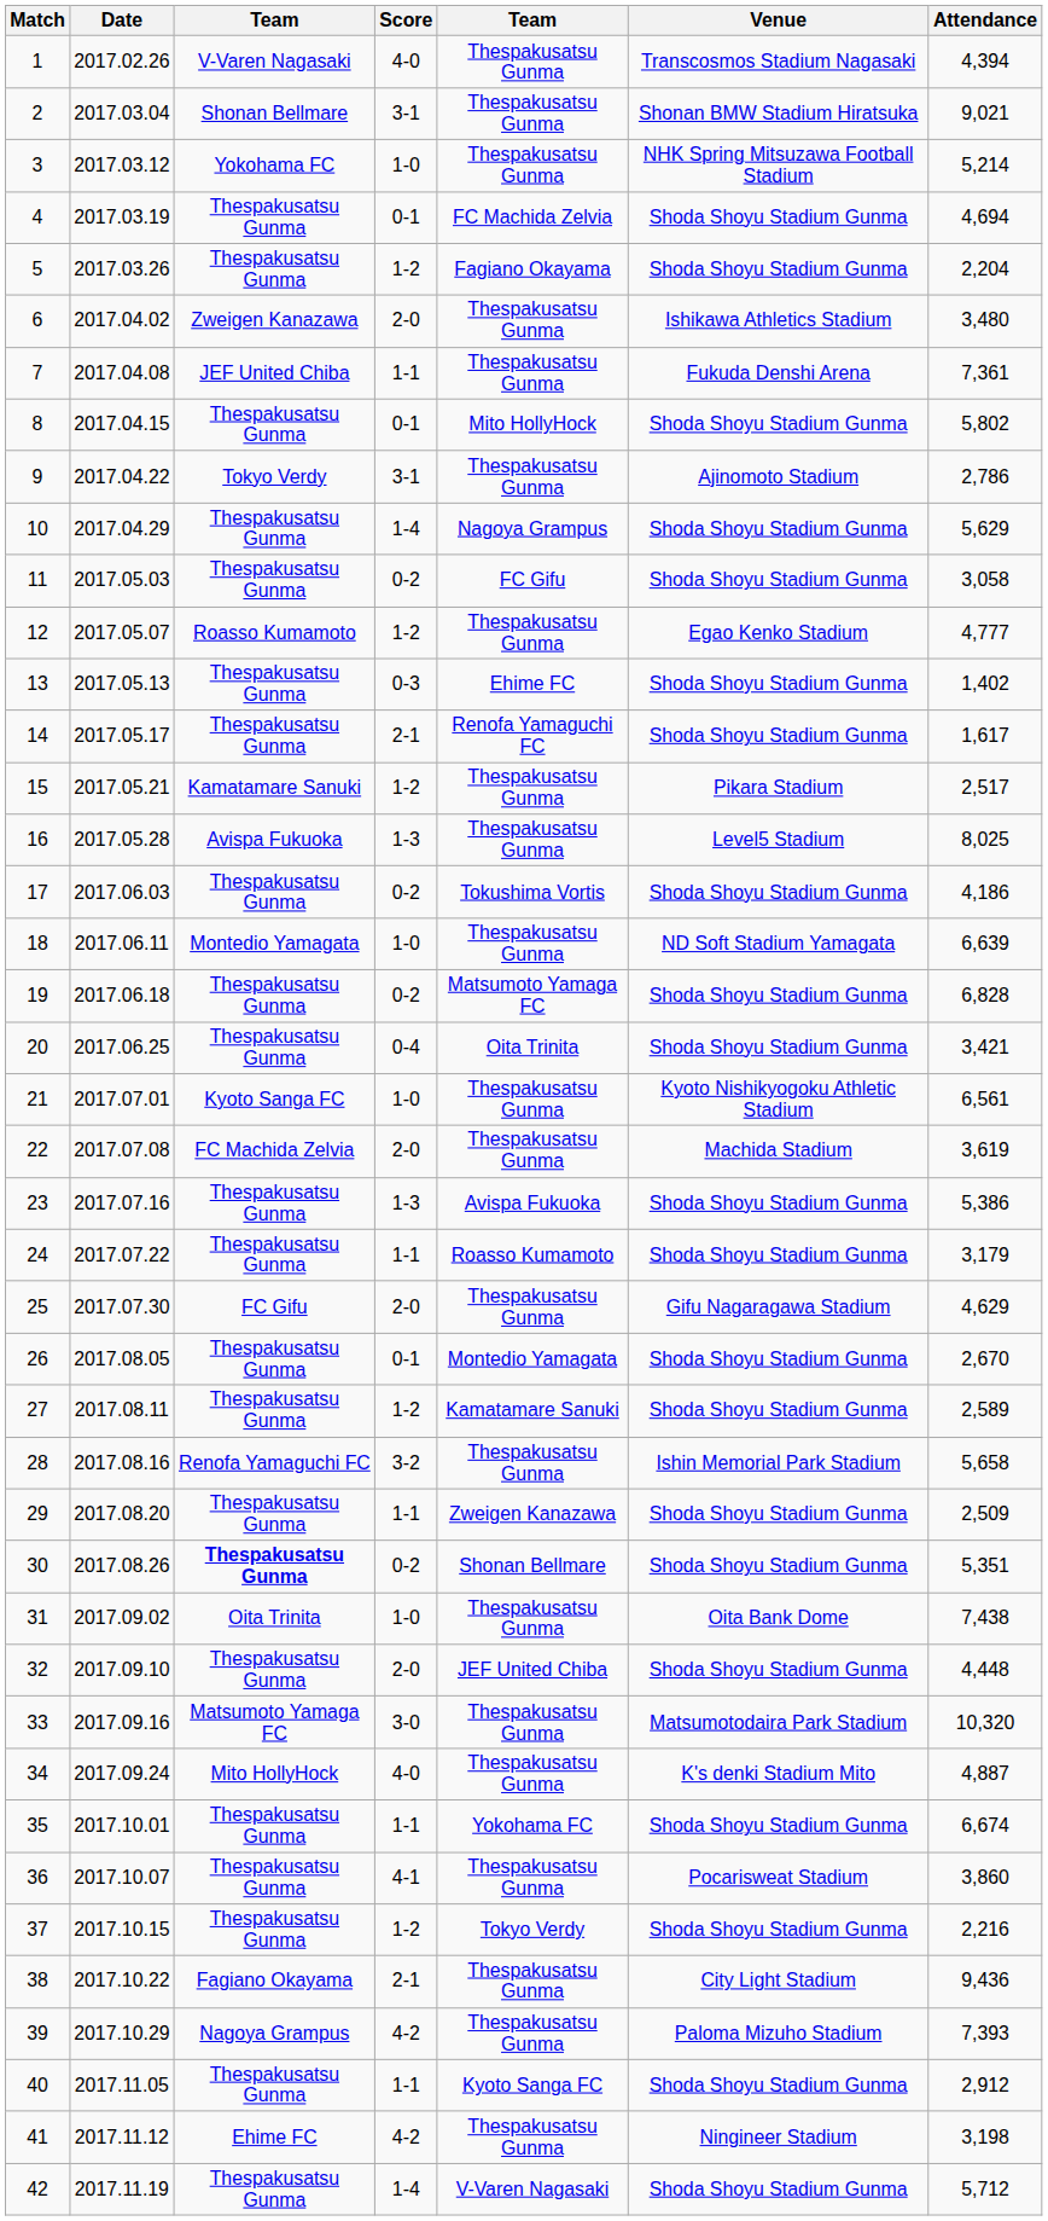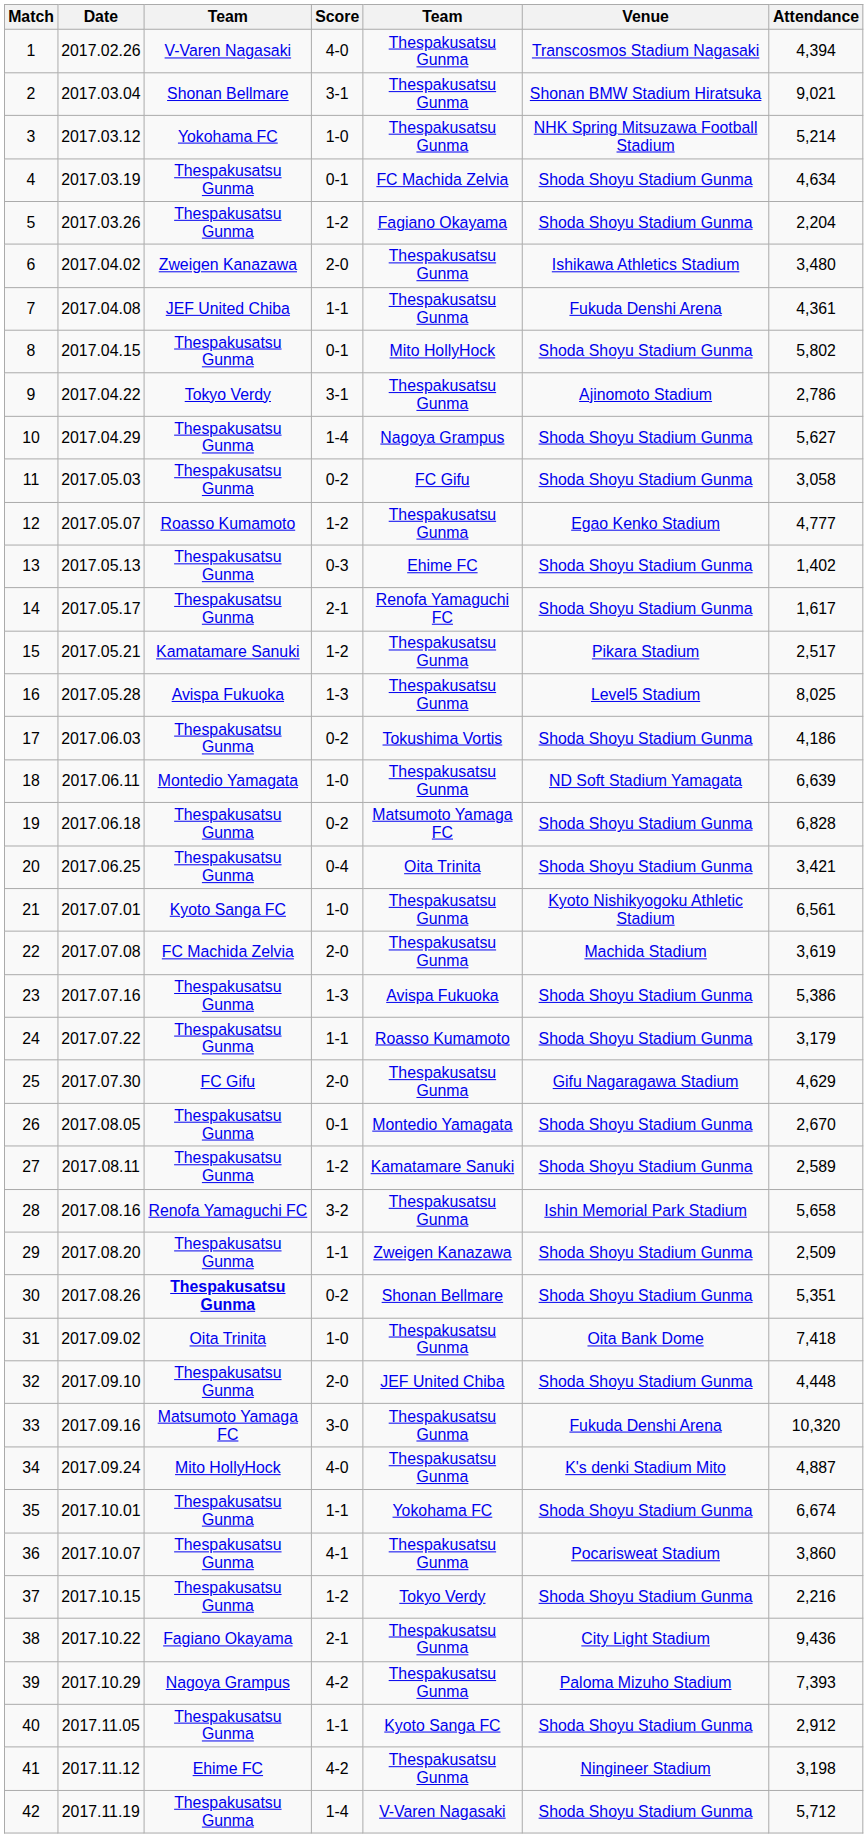 <table class="wikitable" style="text-align:center;">
 <tr>
 <th>Match</th>
 <th>Date</th>
 <th>Team</th>
 <th>Score</th>
 <th>Team</th>
 <th>Venue</th>
 <th>Attendance</th>
 </tr>
 <tr>
 <td>1</td>
 <td>2017.02.26</td>
 <td><a href='#'>V-Varen Nagasaki</a></td>
 <td>4-0</td>
 <td><a href='#'>Thespakusatsu Gunma</a></td>
 <td><a href='#'>Transcosmos Stadium Nagasaki</a></td>
 <td>4,394</td>
 </tr>
 <tr>
 <td>2</td>
 <td>2017.03.04</td>
 <td><a href='#'>Shonan Bellmare</a></td>
 <td>3-1</td>
 <td><a href='#'>Thespakusatsu Gunma</a></td>
 <td><a href='#'>Shonan BMW Stadium Hiratsuka</a></td>
 <td>9,021</td>
 </tr>
 <tr>
 <td>3</td>
 <td>2017.03.12</td>
 <td><a href='#'>Yokohama FC</a></td>
 <td>1-0</td>
 <td><a href='#'>Thespakusatsu Gunma</a></td>
 <td><a href='#'>NHK Spring Mitsuzawa Football Stadium</a></td>
 <td>5,214</td>
 </tr>
 <tr>
 <td>4</td>
 <td>2017.03.19</td>
 <td><a href='#'>Thespakusatsu Gunma</a></td>
 <td>0-1</td>
 <td><a href='#'>FC Machida Zelvia</a></td>
 <td><a href='#'>Shoda Shoyu Stadium Gunma</a></td>
-<td>4,694</td>
+<td>4,634</td>
 </tr>
 <tr>
 <td>5</td>
 <td>2017.03.26</td>
 <td><a href='#'>Thespakusatsu Gunma</a></td>
 <td>1-2</td>
 <td><a href='#'>Fagiano Okayama</a></td>
 <td><a href='#'>Shoda Shoyu Stadium Gunma</a></td>
 <td>2,204</td>
 </tr>
 <tr>
 <td>6</td>
 <td>2017.04.02</td>
 <td><a href='#'>Zweigen Kanazawa</a></td>
 <td>2-0</td>
 <td><a href='#'>Thespakusatsu Gunma</a></td>
 <td><a href='#'>Ishikawa Athletics Stadium</a></td>
 <td>3,480</td>
 </tr>
 <tr>
 <td>7</td>
 <td>2017.04.08</td>
 <td><a href='#'>JEF United Chiba</a></td>
 <td>1-1</td>
 <td><a href='#'>Thespakusatsu Gunma</a></td>
 <td><a href='#'>Fukuda Denshi Arena</a></td>
-<td>7,361</td>
+<td>4,361</td>
 </tr>
 <tr>
 <td>8</td>
 <td>2017.04.15</td>
 <td><a href='#'>Thespakusatsu Gunma</a></td>
 <td>0-1</td>
 <td><a href='#'>Mito HollyHock</a></td>
 <td><a href='#'>Shoda Shoyu Stadium Gunma</a></td>
 <td>5,802</td>
 </tr>
 <tr>
 <td>9</td>
 <td>2017.04.22</td>
 <td><a href='#'>Tokyo Verdy</a></td>
 <td>3-1</td>
 <td><a href='#'>Thespakusatsu Gunma</a></td>
 <td><a href='#'>Ajinomoto Stadium</a></td>
 <td>2,786</td>
 </tr>
 <tr>
 <td>10</td>
 <td>2017.04.29</td>
 <td><a href='#'>Thespakusatsu Gunma</a></td>
 <td>1-4</td>
 <td><a href='#'>Nagoya Grampus</a></td>
 <td><a href='#'>Shoda Shoyu Stadium Gunma</a></td>
-<td>5,629</td>
+<td>5,627</td>
 </tr>
 <tr>
 <td>11</td>
 <td>2017.05.03</td>
 <td><a href='#'>Thespakusatsu Gunma</a></td>
 <td>0-2</td>
 <td><a href='#'>FC Gifu</a></td>
 <td><a href='#'>Shoda Shoyu Stadium Gunma</a></td>
 <td>3,058</td>
 </tr>
 <tr>
 <td>12</td>
 <td>2017.05.07</td>
 <td><a href='#'>Roasso Kumamoto</a></td>
 <td>1-2</td>
 <td><a href='#'>Thespakusatsu Gunma</a></td>
 <td><a href='#'>Egao Kenko Stadium</a></td>
 <td>4,777</td>
 </tr>
 <tr>
 <td>13</td>
 <td>2017.05.13</td>
 <td><a href='#'>Thespakusatsu Gunma</a></td>
 <td>0-3</td>
 <td><a href='#'>Ehime FC</a></td>
 <td><a href='#'>Shoda Shoyu Stadium Gunma</a></td>
 <td>1,402</td>
 </tr>
 <tr>
 <td>14</td>
 <td>2017.05.17</td>
 <td><a href='#'>Thespakusatsu Gunma</a></td>
 <td>2-1</td>
 <td><a href='#'>Renofa Yamaguchi FC</a></td>
 <td><a href='#'>Shoda Shoyu Stadium Gunma</a></td>
 <td>1,617</td>
 </tr>
 <tr>
 <td>15</td>
 <td>2017.05.21</td>
 <td><a href='#'>Kamatamare Sanuki</a></td>
 <td>1-2</td>
 <td><a href='#'>Thespakusatsu Gunma</a></td>
 <td><a href='#'>Pikara Stadium</a></td>
 <td>2,517</td>
 </tr>
 <tr>
 <td>16</td>
 <td>2017.05.28</td>
 <td><a href='#'>Avispa Fukuoka</a></td>
 <td>1-3</td>
 <td><a href='#'>Thespakusatsu Gunma</a></td>
 <td><a href='#'>Level5 Stadium</a></td>
 <td>8,025</td>
 </tr>
 <tr>
 <td>17</td>
 <td>2017.06.03</td>
 <td><a href='#'>Thespakusatsu Gunma</a></td>
 <td>0-2</td>
 <td><a href='#'>Tokushima Vortis</a></td>
 <td><a href='#'>Shoda Shoyu Stadium Gunma</a></td>
 <td>4,186</td>
 </tr>
 <tr>
 <td>18</td>
 <td>2017.06.11</td>
 <td><a href='#'>Montedio Yamagata</a></td>
 <td>1-0</td>
 <td><a href='#'>Thespakusatsu Gunma</a></td>
 <td><a href='#'>ND Soft Stadium Yamagata</a></td>
 <td>6,639</td>
 </tr>
 <tr>
 <td>19</td>
 <td>2017.06.18</td>
 <td><a href='#'>Thespakusatsu Gunma</a></td>
 <td>0-2</td>
 <td><a href='#'>Matsumoto Yamaga FC</a></td>
 <td><a href='#'>Shoda Shoyu Stadium Gunma</a></td>
 <td>6,828</td>
 </tr>
 <tr>
 <td>20</td>
 <td>2017.06.25</td>
 <td><a href='#'>Thespakusatsu Gunma</a></td>
 <td>0-4</td>
 <td><a href='#'>Oita Trinita</a></td>
 <td><a href='#'>Shoda Shoyu Stadium Gunma</a></td>
 <td>3,421</td>
 </tr>
 <tr>
 <td>21</td>
 <td>2017.07.01</td>
 <td><a href='#'>Kyoto Sanga FC</a></td>
 <td>1-0</td>
 <td><a href='#'>Thespakusatsu Gunma</a></td>
 <td><a href='#'>Kyoto Nishikyogoku Athletic Stadium</a></td>
 <td>6,561</td>
 </tr>
 <tr>
 <td>22</td>
 <td>2017.07.08</td>
 <td><a href='#'>FC Machida Zelvia</a></td>
 <td>2-0</td>
 <td><a href='#'>Thespakusatsu Gunma</a></td>
 <td><a href='#'>Machida Stadium</a></td>
 <td>3,619</td>
 </tr>
 <tr>
 <td>23</td>
 <td>2017.07.16</td>
 <td><a href='#'>Thespakusatsu Gunma</a></td>
 <td>1-3</td>
 <td><a href='#'>Avispa Fukuoka</a></td>
 <td><a href='#'>Shoda Shoyu Stadium Gunma</a></td>
 <td>5,386</td>
 </tr>
 <tr>
 <td>24</td>
 <td>2017.07.22</td>
 <td><a href='#'>Thespakusatsu Gunma</a></td>
 <td>1-1</td>
 <td><a href='#'>Roasso Kumamoto</a></td>
 <td><a href='#'>Shoda Shoyu Stadium Gunma</a></td>
 <td>3,179</td>
 </tr>
 <tr>
 <td>25</td>
 <td>2017.07.30</td>
 <td><a href='#'>FC Gifu</a></td>
 <td>2-0</td>
 <td><a href='#'>Thespakusatsu Gunma</a></td>
 <td><a href='#'>Gifu Nagaragawa Stadium</a></td>
 <td>4,629</td>
 </tr>
 <tr>
 <td>26</td>
 <td>2017.08.05</td>
 <td><a href='#'>Thespakusatsu Gunma</a></td>
 <td>0-1</td>
 <td><a href='#'>Montedio Yamagata</a></td>
 <td><a href='#'>Shoda Shoyu Stadium Gunma</a></td>
 <td>2,670</td>
 </tr>
 <tr>
 <td>27</td>
 <td>2017.08.11</td>
 <td><a href='#'>Thespakusatsu Gunma</a></td>
 <td>1-2</td>
 <td><a href='#'>Kamatamare Sanuki</a></td>
 <td><a href='#'>Shoda Shoyu Stadium Gunma</a></td>
 <td>2,589</td>
 </tr>
 <tr>
 <td>28</td>
 <td>2017.08.16</td>
 <td><a href='#'>Renofa Yamaguchi FC</a></td>
 <td>3-2</td>
 <td><a href='#'>Thespakusatsu Gunma</a></td>
 <td><a href='#'>Ishin Memorial Park Stadium</a></td>
 <td>5,658</td>
 </tr>
 <tr>
 <td>29</td>
 <td>2017.08.20</td>
 <td><a href='#'>Thespakusatsu Gunma</a></td>
 <td>1-1</td>
 <td><a href='#'>Zweigen Kanazawa</a></td>
 <td><a href='#'>Shoda Shoyu Stadium Gunma</a></td>
 <td>2,509</td>
 </tr>
 <tr>
 <td>30</td>
 <td>2017.08.26</td>
 <td><strong><a href='#'>Thespakusatsu Gunma</a></strong></td>
 <td>0-2</td>
 <td><a href='#'>Shonan Bellmare</a></td>
 <td><a href='#'>Shoda Shoyu Stadium Gunma</a></td>
 <td>5,351</td>
 </tr>
 <tr>
 <td>31</td>
 <td>2017.09.02</td>
 <td><a href='#'>Oita Trinita</a></td>
 <td>1-0</td>
 <td><a href='#'>Thespakusatsu Gunma</a></td>
 <td><a href='#'>Oita Bank Dome</a></td>
-<td>7,438</td>
+<td>7,418</td>
 </tr>
 <tr>
 <td>32</td>
 <td>2017.09.10</td>
 <td><a href='#'>Thespakusatsu Gunma</a></td>
 <td>2-0</td>
 <td><a href='#'>JEF United Chiba</a></td>
 <td><a href='#'>Shoda Shoyu Stadium Gunma</a></td>
 <td>4,448</td>
 </tr>
 <tr>
 <td>33</td>
 <td>2017.09.16</td>
 <td><a href='#'>Matsumoto Yamaga FC</a></td>
 <td>3-0</td>
 <td><a href='#'>Thespakusatsu Gunma</a></td>
-<td><a href='#'>Matsumotodaira Park Stadium</a></td>
+<td><a href='#'>Fukuda Denshi Arena</a></td>
 <td>10,320</td>
 </tr>
 <tr>
 <td>34</td>
 <td>2017.09.24</td>
 <td><a href='#'>Mito HollyHock</a></td>
 <td>4-0</td>
 <td><a href='#'>Thespakusatsu Gunma</a></td>
 <td><a href='#'>K's denki Stadium Mito</a></td>
 <td>4,887</td>
 </tr>
 <tr>
 <td>35</td>
 <td>2017.10.01</td>
 <td><a href='#'>Thespakusatsu Gunma</a></td>
 <td>1-1</td>
 <td><a href='#'>Yokohama FC</a></td>
 <td><a href='#'>Shoda Shoyu Stadium Gunma</a></td>
 <td>6,674</td>
 </tr>
 <tr>
 <td>36</td>
 <td>2017.10.07</td>
 <td><a href='#'>Thespakusatsu Gunma</a></td>
 <td>4-1</td>
 <td><a href='#'>Thespakusatsu Gunma</a></td>
 <td><a href='#'>Pocarisweat Stadium</a></td>
 <td>3,860</td>
 </tr>
 <tr>
 <td>37</td>
 <td>2017.10.15</td>
 <td><a href='#'>Thespakusatsu Gunma</a></td>
 <td>1-2</td>
 <td><a href='#'>Tokyo Verdy</a></td>
 <td><a href='#'>Shoda Shoyu Stadium Gunma</a></td>
 <td>2,216</td>
 </tr>
 <tr>
 <td>38</td>
 <td>2017.10.22</td>
 <td><a href='#'>Fagiano Okayama</a></td>
 <td>2-1</td>
 <td><a href='#'>Thespakusatsu Gunma</a></td>
 <td><a href='#'>City Light Stadium</a></td>
 <td>9,436</td>
 </tr>
 <tr>
 <td>39</td>
 <td>2017.10.29</td>
 <td><a href='#'>Nagoya Grampus</a></td>
 <td>4-2</td>
 <td><a href='#'>Thespakusatsu Gunma</a></td>
 <td><a href='#'>Paloma Mizuho Stadium</a></td>
 <td>7,393</td>
 </tr>
 <tr>
 <td>40</td>
 <td>2017.11.05</td>
 <td><a href='#'>Thespakusatsu Gunma</a></td>
 <td>1-1</td>
 <td><a href='#'>Kyoto Sanga FC</a></td>
 <td><a href='#'>Shoda Shoyu Stadium Gunma</a></td>
 <td>2,912</td>
 </tr>
 <tr>
 <td>41</td>
 <td>2017.11.12</td>
 <td><a href='#'>Ehime FC</a></td>
 <td>4-2</td>
 <td><a href='#'>Thespakusatsu Gunma</a></td>
 <td><a href='#'>Ningineer Stadium</a></td>
 <td>3,198</td>
 </tr>
 <tr>
 <td>42</td>
 <td>2017.11.19</td>
 <td><a href='#'>Thespakusatsu Gunma</a></td>
 <td>1-4</td>
 <td><a href='#'>V-Varen Nagasaki</a></td>
 <td><a href='#'>Shoda Shoyu Stadium Gunma</a></td>
 <td>5,712</td>
 </tr>
 </table>
